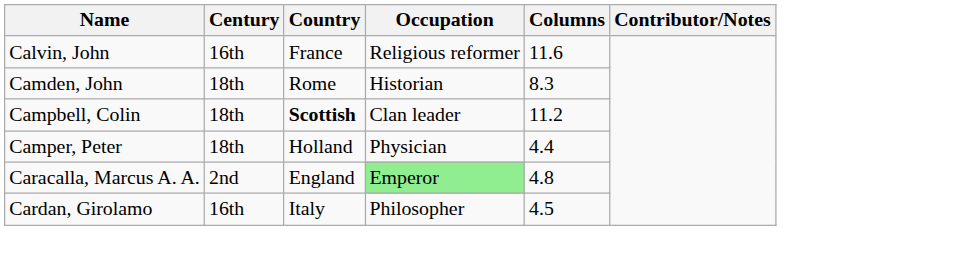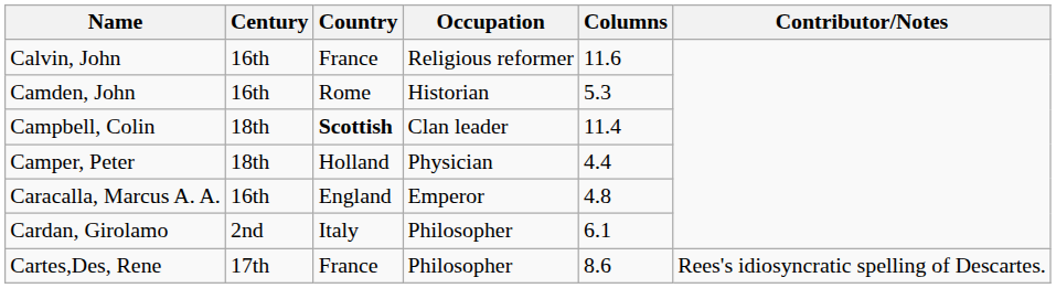 <table class="wikitable">
 <tr>
 <th>Name</th>
 <th>Century</th>
 <th>Country</th>
 <th>Occupation</th>
 <th>Columns</th>
 <th>Contributor/Notes</th>
 </tr>
 <tr>
 <td>Calvin, John</td>
 <td>16th</td>
 <td>France</td>
 <td>Religious reformer</td>
 <td>11.6</td>
 </tr>
 <tr>
 <td>Camden, John</td>
-<td>18th</td>
+<td>16th</td>
 <td>Rome</td>
 <td>Historian</td>
-<td>8.3</td>
+<td>5.3</td>
 </tr>
 <tr>
 <td>Campbell, Colin</td>
 <td>18th</td>
 <td><strong>Scottish</strong></td>
 <td>Clan leader</td>
-<td>11.2</td>
+<td>11.4</td>
 </tr>
 <tr>
 <td>Camper, Peter</td>
 <td>18th</td>
 <td>Holland</td>
 <td>Physician</td>
 <td>4.4</td>
 </tr>
 <tr>
 <td>Caracalla, Marcus A. A.</td>
-<td>2nd</td>
+<td>16th</td>
 <td>England</td>
-<td style="background: lightgreen;">Emperor</td>
+<td>Emperor</td>
 <td>4.8</td>
 </tr>
 <tr>
 <td>Cardan, Girolamo</td>
-<td>16th</td>
+<td>2nd</td>
 <td>Italy</td>
 <td>Philosopher</td>
-<td>4.5</td>
+<td>6.1</td>
+</tr>
+<tr>
+<td>Cartes,Des, Rene</td>
+<td>17th</td>
+<td>France</td>
+<td>Philosopher</td>
+<td>8.6</td>
+<td>Rees's idiosyncratic spelling of Descartes.</td>
 </tr>
 </table>
